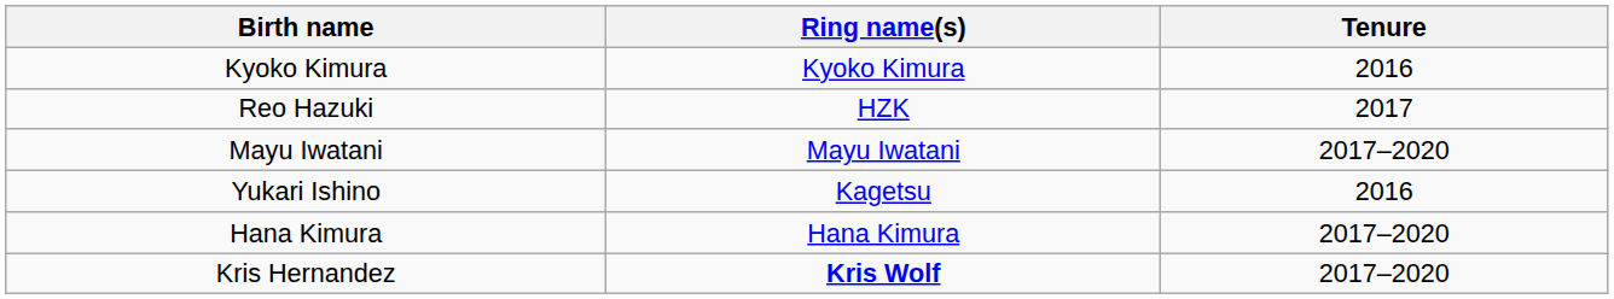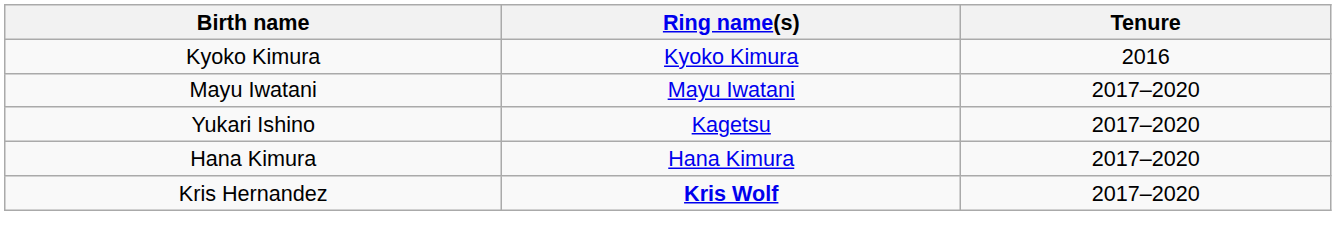 <table class="sortable wikitable" style="font-size:90%; text-align:center; width:70%;">
 <tr>
 <th>Birth name</th>
 <th><a href='#'>Ring name</a>(s)</th>
 <th>Tenure</th>
 </tr>
 <tr>
 <td>Kyoko Kimura</td>
 <td><a href='#'>Kyoko Kimura</a></td>
 <td>2016</td>
 </tr>
 <tr>
-<td>Reo Hazuki</td>
-<td><a href='#'>HZK</a></td>
-<td>2017</td>
-</tr>
-<tr>
 <td>Mayu Iwatani</td>
 <td><a href='#'>Mayu Iwatani</a></td>
 <td>2017–2020</td>
 </tr>
 <tr>
 <td>Yukari Ishino</td>
 <td><a href='#'>Kagetsu</a></td>
-<td>2016</td>
+<td>2017–2020</td>
 </tr>
 <tr>
 <td>Hana Kimura</td>
 <td><a href='#'>Hana Kimura</a></td>
 <td>2017–2020</td>
 </tr>
 <tr>
 <td>Kris Hernandez</td>
 <td><strong><a href='#'>Kris Wolf</a></strong></td>
 <td>2017–2020</td>
 </tr>
 </table>
